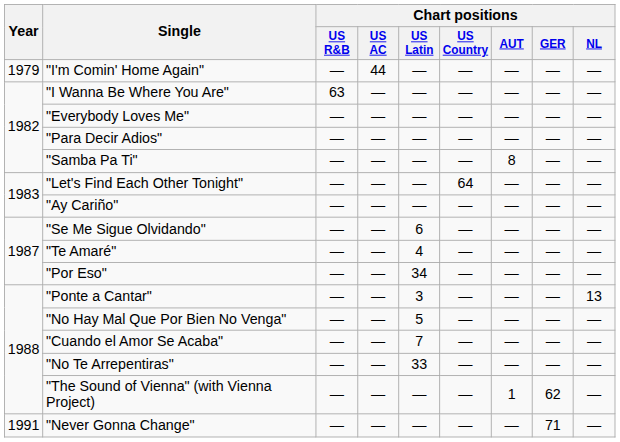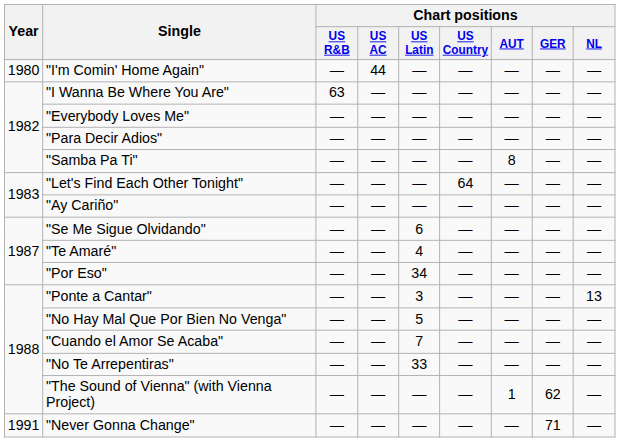 <table class="wikitable" style="text-align:center;">
 <tr>
 <th rowspan="2">Year</th>
 <th style="width:300px;" rowspan="2">Single</th>
 <th colspan="7">Chart positions</th>
 </tr>
 <tr style="font-size:smaller;">
 <th style="width:40px;"><a href='#'>US<br>R&B</a><br></th>
 <th style="width:40px;"><a href='#'>US<br>AC</a><br></th>
 <th style="width:40px;"><a href='#'>US Latin</a><br></th>
 <th style="width:40px;"><a href='#'>US Country</a><br></th>
 <th style="width:40px;"><a href='#'>AUT</a><br></th>
 <th style="width:40px;"><a href='#'>GER</a><br></th>
 <th style="width:40px;"><a href='#'>NL</a><br></th>
 </tr>
 <tr>
-<td>1979</td>
+<td>1980</td>
 <td style="text-align:left;">"I'm Comin' Home Again"</td>
 <td>—</td>
 <td>44</td>
 <td>—</td>
 <td>—</td>
 <td>—</td>
 <td>—</td>
 <td>—</td>
 </tr>
 <tr>
 <td rowspan="4">1982</td>
 <td style="text-align:left;">"I Wanna Be Where You Are"</td>
 <td>63</td>
 <td>—</td>
 <td>—</td>
 <td>—</td>
 <td>—</td>
 <td>—</td>
 <td>—</td>
 </tr>
 <tr>
 <td style="text-align:left;">"Everybody Loves Me"</td>
 <td>—</td>
 <td>—</td>
 <td>—</td>
 <td>—</td>
 <td>—</td>
 <td>—</td>
 <td>—</td>
 </tr>
 <tr>
 <td style="text-align:left;">"Para Decir Adios"</td>
 <td>—</td>
 <td>—</td>
 <td>—</td>
 <td>—</td>
 <td>—</td>
 <td>—</td>
 <td>—</td>
 </tr>
 <tr>
 <td style="text-align:left;">"Samba Pa Ti"</td>
 <td>—</td>
 <td>—</td>
 <td>—</td>
 <td>—</td>
 <td>8</td>
 <td>—</td>
 <td>—</td>
 </tr>
 <tr>
 <td rowspan="2">1983</td>
 <td style="text-align:left;">"Let's Find Each Other Tonight"</td>
 <td>—</td>
 <td>—</td>
 <td>—</td>
 <td>64</td>
 <td>—</td>
 <td>—</td>
 <td>—</td>
 </tr>
 <tr>
 <td style="text-align:left;">"Ay Cariño"</td>
 <td>—</td>
 <td>—</td>
 <td>—</td>
 <td>—</td>
 <td>—</td>
 <td>—</td>
 <td>—</td>
 </tr>
 <tr>
 <td rowspan="3">1987</td>
 <td style="text-align:left;">"Se Me Sigue Olvidando"</td>
 <td>—</td>
 <td>—</td>
 <td>6</td>
 <td>—</td>
 <td>—</td>
 <td>—</td>
 <td>—</td>
 </tr>
 <tr>
 <td style="text-align:left;">"Te Amaré"</td>
 <td>—</td>
 <td>—</td>
 <td>4</td>
 <td>—</td>
 <td>—</td>
 <td>—</td>
 <td>—</td>
 </tr>
 <tr>
 <td style="text-align:left;">"Por Eso"</td>
 <td>—</td>
 <td>—</td>
 <td>34</td>
 <td>—</td>
 <td>—</td>
 <td>—</td>
 <td>—</td>
 </tr>
 <tr>
 <td rowspan="5">1988</td>
 <td style="text-align:left;">"Ponte a Cantar"</td>
 <td>—</td>
 <td>—</td>
 <td>3</td>
 <td>—</td>
 <td>—</td>
 <td>—</td>
 <td>13</td>
 </tr>
 <tr>
 <td style="text-align:left;">"No Hay Mal Que Por Bien No Venga"</td>
 <td>—</td>
 <td>—</td>
 <td>5</td>
 <td>—</td>
 <td>—</td>
 <td>—</td>
 <td>—</td>
 </tr>
 <tr>
 <td style="text-align:left;">"Cuando el Amor Se Acaba"</td>
 <td>—</td>
 <td>—</td>
 <td>7</td>
 <td>—</td>
 <td>—</td>
 <td>—</td>
 <td>—</td>
 </tr>
 <tr>
 <td style="text-align:left;">"No Te Arrepentiras"</td>
 <td>—</td>
 <td>—</td>
 <td>33</td>
 <td>—</td>
 <td>—</td>
 <td>—</td>
 <td>—</td>
 </tr>
 <tr>
 <td style="text-align:left;">"The Sound of Vienna" (with Vienna Project)</td>
 <td>—</td>
 <td>—</td>
 <td>—</td>
 <td>—</td>
 <td>1</td>
 <td>62</td>
 <td>—</td>
 </tr>
 <tr>
 <td>1991</td>
 <td style="text-align:left;">"Never Gonna Change"</td>
 <td>—</td>
 <td>—</td>
 <td>—</td>
 <td>—</td>
 <td>—</td>
 <td>71</td>
 <td>—</td>
 </tr>
 </table>
